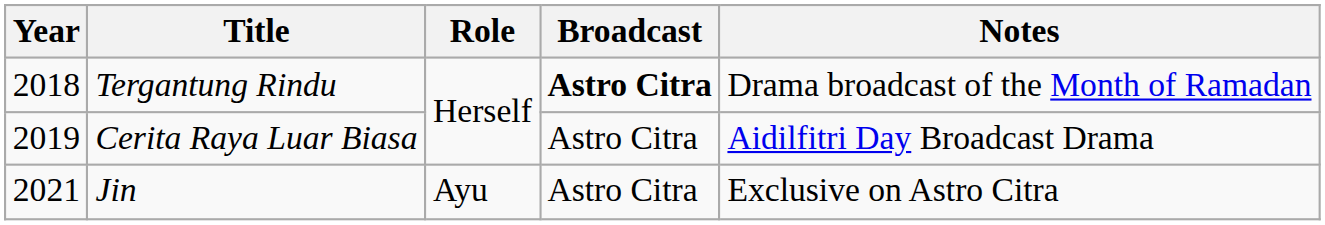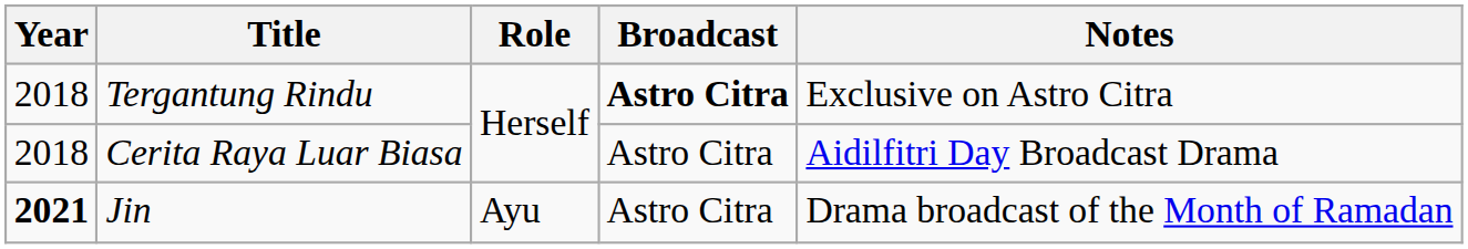 <table class="wikitable">
 <tr>
 <th>Year</th>
 <th>Title</th>
 <th>Role</th>
 <th>Broadcast</th>
 <th>Notes</th>
 </tr>
 <tr>
 <td>2018</td>
 <td><em>Tergantung Rindu</em></td>
 <td rowspan="2">Herself</td>
 <td><strong>Astro Citra</strong></td>
-<td>Drama broadcast of the <a href='#'>Month of Ramadan</a></td>
+<td>Exclusive on Astro Citra</td>
 </tr>
 <tr>
-<td>2019</td>
+<td>2018</td>
 <td><em>Cerita Raya Luar Biasa</em></td>
 <td>Astro Citra</td>
 <td><a href='#'>Aidilfitri Day</a> Broadcast Drama</td>
 </tr>
 <tr>
-<td>2021</td>
+<td><strong>2021</strong></td>
 <td><em>Jin</em></td>
 <td>Ayu</td>
 <td>Astro Citra</td>
-<td>Exclusive on Astro Citra</td>
+<td>Drama broadcast of the <a href='#'>Month of Ramadan</a></td>
 </tr>
 </table>
